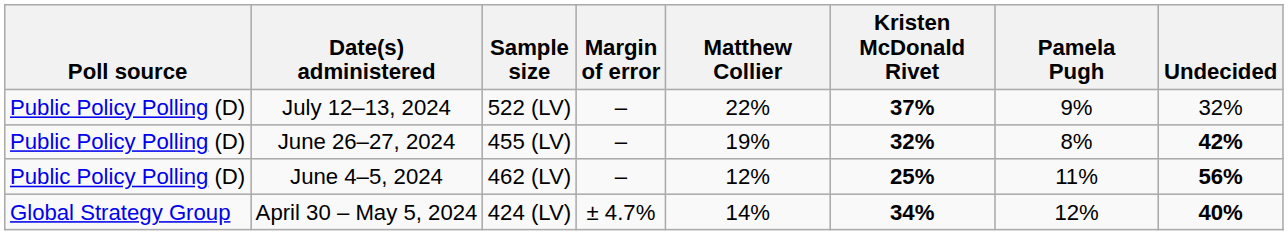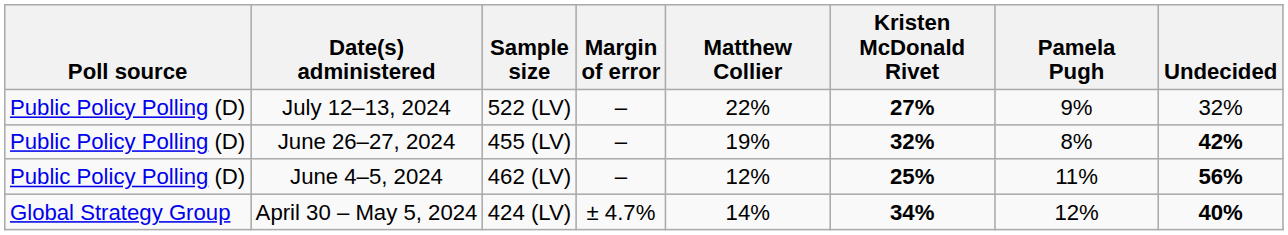 <table class="wikitable" style="font-size:90%;text-align:center;">
 <tr valign=bottom>
 <th>Poll source</th>
 <th>Date(s)<br>administered</th>
 <th>Sample<br>size</th>
 <th>Margin<br>of error</th>
 <th style="width:100px;">Matthew<br>Collier</th>
 <th style="width:100px;">Kristen<br>McDonald Rivet</th>
 <th style="width:100px;">Pamela<br>Pugh</th>
 <th>Undecided</th>
 </tr>
 <tr>
 <td style="text-align:left;"><a href='#'>Public Policy Polling</a> (D)</td>
 <td>July 12–13, 2024</td>
 <td>522 (LV)</td>
 <td>–</td>
 <td>22%</td>
-<td><strong>37%</strong></td>
+<td><strong>27%</strong></td>
 <td>9%</td>
 <td>32%</td>
 </tr>
 <tr>
 <td style="text-align:left;"><a href='#'>Public Policy Polling</a> (D)</td>
 <td>June 26–27, 2024</td>
 <td>455 (LV)</td>
 <td>–</td>
 <td>19%</td>
 <td><strong>32%</strong></td>
 <td>8%</td>
 <td><strong>42%</strong></td>
 </tr>
 <tr>
 <td style="text-align:left;"><a href='#'>Public Policy Polling</a> (D)</td>
 <td>June 4–5, 2024</td>
 <td>462 (LV)</td>
 <td>–</td>
 <td>12%</td>
 <td><strong>25%</strong></td>
 <td>11%</td>
 <td><strong>56%</strong></td>
 </tr>
 <tr>
 <td style="text-align:left;"><a href='#'>Global Strategy Group</a></td>
 <td>April 30 – May 5, 2024</td>
 <td>424 (LV)</td>
 <td>± 4.7%</td>
 <td>14%</td>
 <td><strong>34%</strong></td>
 <td>12%</td>
 <td><strong>40%</strong></td>
 </tr>
 </table>
